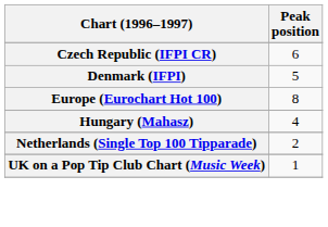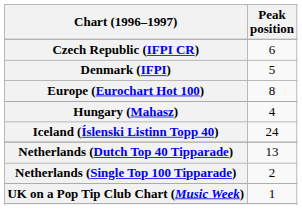 <table class="wikitable sortable plainrowheaders" style="text-align:center">
 <tr>
 <th>Chart (1996–1997)</th>
 <th>Peak<br>position</th>
 </tr>
 <tr>
 </tr>
 <tr>
 </tr>
 <tr>
 </tr>
 <tr>
 <th scope="row">Czech Republic (<a href='#'>IFPI CR</a>)</th>
 <td>6</td>
 </tr>
 <tr>
 <th scope="row">Denmark (<a href='#'>IFPI</a>)</th>
 <td>5</td>
 </tr>
 <tr>
 <th scope="row">Europe (<a href='#'>Eurochart Hot 100</a>)</th>
 <td>8</td>
 </tr>
 <tr>
 </tr>
 <tr>
 </tr>
 <tr>
 <th scope="row">Hungary (<a href='#'>Mahasz</a>)</th>
 <td>4</td>
 </tr>
 <tr>
+<th scope="row">Iceland (<a href='#'>Íslenski Listinn Topp 40</a>)</th>
+<td>24</td>
+</tr>
+<tr>
+</tr>
+<tr>
+<th scope="row">Netherlands (<a href='#'>Dutch Top 40 Tipparade</a>)</th>
+<td>13</td>
 </tr>
 <tr>
 <th scope="row">Netherlands (<a href='#'>Single Top 100 Tipparade</a>)</th>
 <td>2</td>
 </tr>
 <tr>
 </tr>
 <tr>
 </tr>
 <tr>
 </tr>
 <tr>
 </tr>
 <tr>
 </tr>
 <tr>
 <th scope="row">UK on a Pop Tip Club Chart (<em><a href='#'>Music Week</a></em>)</th>
 <td>1</td>
 </tr>
 <tr>
 </tr>
 <tr>
 </tr>
 <tr>
 </tr>
 <tr>
 </tr>
 <tr>
 </tr>
 <tr>
 </tr>
 </table>
